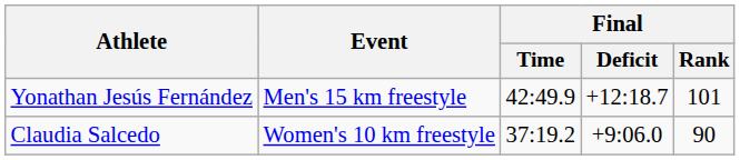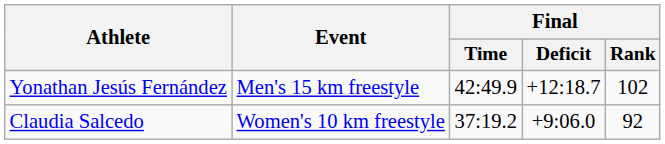 <table class="wikitable" style="font-size:90%">
 <tr>
 <th rowspan="2">Athlete</th>
 <th rowspan="2">Event</th>
 <th colspan="3">Final</th>
 </tr>
 <tr style="font-size:95%">
 <th>Time</th>
 <th>Deficit</th>
 <th>Rank</th>
 </tr>
 <tr align=center>
 <td align=left><a href='#'>Yonathan Jesús Fernández</a></td>
 <td align=left><a href='#'>Men's 15 km freestyle</a></td>
 <td>42:49.9</td>
 <td>+12:18.7</td>
-<td>101</td>
+<td>102</td>
 </tr>
 <tr align=center>
 <td align=left><a href='#'>Claudia Salcedo</a></td>
 <td align=left><a href='#'>Women's 10 km freestyle</a></td>
 <td>37:19.2</td>
 <td>+9:06.0</td>
-<td>90</td>
+<td>92</td>
 </tr>
 </table>
